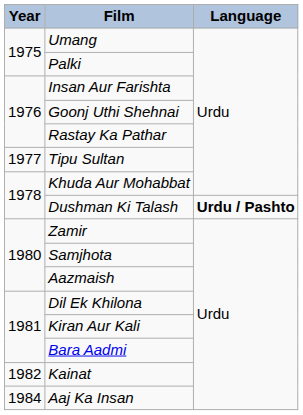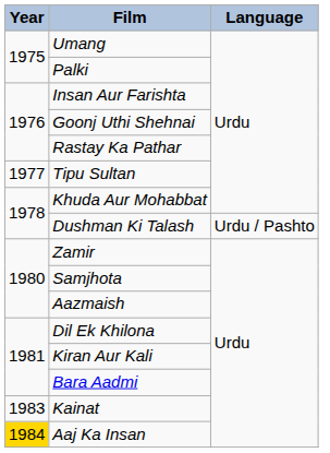 <table class="wikitable sortable plainrowheaders">
 <tr>
 <th style="background:#B0C4DE;">Year</th>
 <th style="background:#B0C4DE;">Film</th>
 <th style="background:#B0C4DE;">Language</th>
 </tr>
 <tr>
 <td rowspan="2">1975</td>
 <td><em>Umang</em></td>
 <td rowspan="7">Urdu</td>
 </tr>
 <tr>
 <td><em>Palki</em></td>
 </tr>
 <tr>
 <td rowspan="3">1976</td>
 <td><em>Insan Aur Farishta</em></td>
 </tr>
 <tr>
 <td><em>Goonj Uthi Shehnai</em></td>
 </tr>
 <tr>
 <td><em>Rastay Ka Pathar</em></td>
 </tr>
 <tr>
 <td>1977</td>
 <td><em>Tipu Sultan</em></td>
 </tr>
 <tr>
 <td rowspan="2">1978</td>
 <td><em>Khuda Aur Mohabbat</em></td>
 </tr>
 <tr>
 <td><em>Dushman Ki Talash</em></td>
-<td><strong>Urdu / Pashto</strong></td>
+<td>Urdu / Pashto</td>
 </tr>
 <tr>
 <td rowspan="3">1980</td>
 <td><em>Zamir</em></td>
 <td rowspan="8">Urdu</td>
 </tr>
 <tr>
 <td><em>Samjhota</em></td>
 </tr>
 <tr>
 <td><em>Aazmaish</em></td>
 </tr>
 <tr>
 <td rowspan="3">1981</td>
 <td><em>Dil Ek Khilona</em></td>
 </tr>
 <tr>
 <td><em>Kiran Aur Kali</em></td>
 </tr>
 <tr>
 <td><em><a href='#'>Bara Aadmi</a></em></td>
 </tr>
 <tr>
-<td>1982</td>
+<td>1983</td>
 <td><em>Kainat</em></td>
 </tr>
 <tr>
-<td>1984</td>
+<td style="background: gold;">1984</td>
 <td><em>Aaj Ka Insan</em></td>
 </tr>
 </table>
